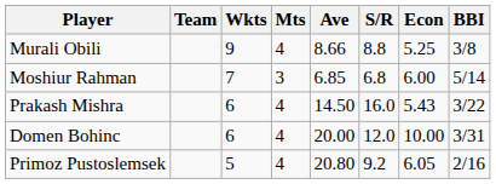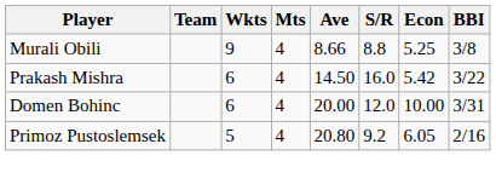 <table class="wikitable">
 <tr>
 <th>Player</th>
 <th>Team</th>
 <th>Wkts</th>
 <th>Mts</th>
 <th>Ave</th>
 <th>S/R</th>
 <th>Econ</th>
 <th>BBI</th>
 </tr>
 <tr>
 <td>Murali Obili</td>
 <td></td>
 <td>9</td>
 <td>4</td>
 <td>8.66</td>
 <td>8.8</td>
 <td>5.25</td>
 <td>3/8</td>
 </tr>
 <tr>
-<td>Moshiur Rahman</td>
-<td></td>
-<td>7</td>
-<td>3</td>
-<td>6.85</td>
-<td>6.8</td>
-<td>6.00</td>
-<td>5/14</td>
-</tr>
-<tr>
 <td>Prakash Mishra</td>
 <td></td>
 <td>6</td>
 <td>4</td>
 <td>14.50</td>
 <td>16.0</td>
-<td>5.43</td>
+<td>5.42</td>
 <td>3/22</td>
 </tr>
 <tr>
 <td>Domen Bohinc</td>
 <td></td>
 <td>6</td>
 <td>4</td>
 <td>20.00</td>
 <td>12.0</td>
 <td>10.00</td>
 <td>3/31</td>
 </tr>
 <tr>
 <td>Primoz Pustoslemsek</td>
 <td></td>
 <td>5</td>
 <td>4</td>
 <td>20.80</td>
 <td>9.2</td>
 <td>6.05</td>
 <td>2/16</td>
 </tr>
 </table>
